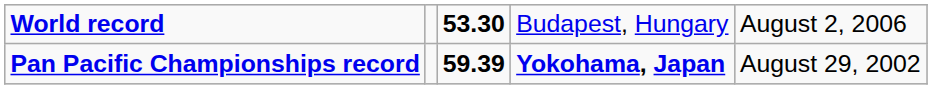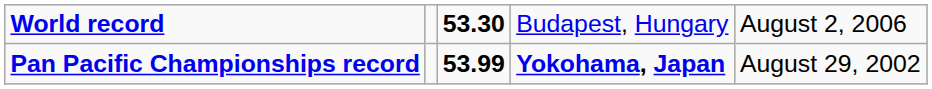 <table class="wikitable">
 <tr>
 <td><strong><a href='#'>World record</a></strong></td>
 <td></td>
 <td><strong>53.30</strong></td>
 <td><a href='#'>Budapest</a>, <a href='#'>Hungary</a></td>
 <td>August 2, 2006</td>
 </tr>
 <tr>
 <td><strong><a href='#'>Pan Pacific Championships record</a></strong></td>
 <td></td>
-<td><strong>59.39</strong></td>
+<td><strong>53.99</strong></td>
 <td><strong><a href='#'>Yokohama</a>, <a href='#'>Japan</a></strong></td>
 <td>August 29, 2002</td>
 </tr>
 </table>
